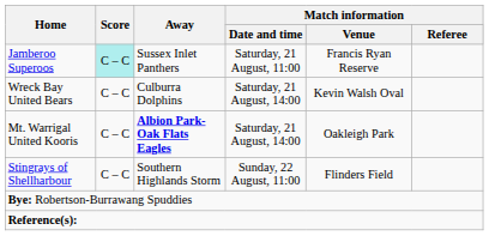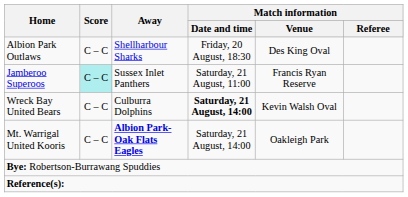 <table class="wikitable" width="100% text-align:center;">
 <tr>
 <th rowspan="2" width="19%">Home</th>
 <th rowspan="2" width="8%">Score</th>
 <th rowspan="2" width="19%">Away</th>
 <th colspan="3">Match information</th>
 </tr>
 <tr bgcolor="#CCCCCC">
 <th width="17%">Date and time</th>
 <th width="22%">Venue</th>
 <th>Referee</th>
 </tr>
 <tr>
+<td> Albion Park Outlaws</td>
+<td style="text-align:center;">C – C</td>
+<td> <a href='#'>Shellharbour Sharks</a></td>
+<td style="text-align:center;">Friday, 20 August, 18:30</td>
+<td style="text-align:center;">Des King Oval</td>
+<td style="text-align:center;"></td>
+</tr>
+<tr>
 <td> <a href='#'>Jamberoo Superoos</a></td>
 <td style="background: paleturquoise; text-align:center;">C – C</td>
 <td> Sussex Inlet Panthers</td>
 <td style="text-align:center;">Saturday, 21 August, 11:00</td>
 <td style="text-align:center;">Francis Ryan Reserve</td>
 <td style="text-align:center;"></td>
 </tr>
 <tr>
 <td> Wreck Bay United Bears</td>
 <td style="text-align:center;">C – C</td>
 <td> Culburra Dolphins</td>
-<td style="text-align:center;">Saturday, 21 August, 14:00</td>
+<td style="text-align:center;"><strong>Saturday, 21 August, 14:00</strong></td>
 <td style="text-align:center;">Kevin Walsh Oval</td>
 <td style="text-align:center;"></td>
 </tr>
 <tr>
 <td> Mt. Warrigal United Kooris</td>
 <td style="text-align:center;">C – C</td>
 <td><strong> <a href='#'>Albion Park-Oak Flats Eagles</a></strong></td>
 <td style="text-align:center;">Saturday, 21 August, 14:00</td>
 <td style="text-align:center;">Oakleigh Park</td>
 <td style="text-align:center;"></td>
 </tr>
 <tr>
-<td> <a href='#'>Stingrays of Shellharbour</a></td>
-<td style="text-align:center;">C – C</td>
-<td> Southern Highlands Storm</td>
-<td style="text-align:center;">Sunday, 22 August, 11:00</td>
-<td style="text-align:center;">Flinders Field</td>
-<td style="text-align:center;"></td>
-</tr>
-<tr>
 <td colspan="6" align="centre"><strong>Bye:</strong>  Robertson-Burrawang Spuddies</td>
 </tr>
 <tr>
 <td colspan="6"><strong>Reference(s):</strong></td>
 </tr>
 </table>
